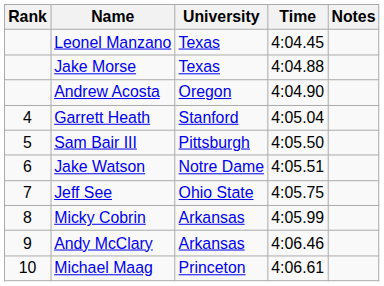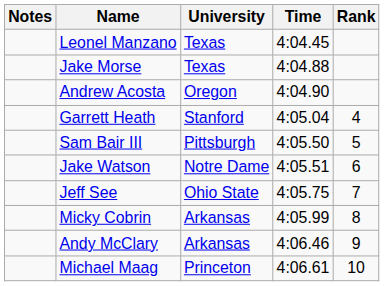 <table class="wikitable sortable" style="text-align:center">
 <tr>
-<th>Rank</th>
+<th>Notes</th>
 <th>Name</th>
 <th>University</th>
 <th>Time</th>
-<th>Notes</th>
+<th>Rank</th>
 </tr>
 <tr>
 <td></td>
 <td align=left><a href='#'>Leonel Manzano</a></td>
 <td align=left><a href='#'>Texas</a></td>
 <td>4:04.45</td>
 <td></td>
 </tr>
 <tr>
 <td></td>
 <td align=left><a href='#'>Jake Morse</a></td>
 <td align="left"><a href='#'>Texas</a></td>
 <td>4:04.88</td>
 <td></td>
 </tr>
 <tr>
 <td></td>
 <td align=left><a href='#'>Andrew Acosta</a></td>
 <td align="left"><a href='#'>Oregon</a></td>
 <td>4:04.90</td>
 <td></td>
 </tr>
 <tr>
-<td>4</td>
+<td></td>
 <td align=left><a href='#'>Garrett Heath</a></td>
 <td align=left><a href='#'>Stanford</a></td>
 <td>4:05.04</td>
-<td></td>
+<td>4</td>
 </tr>
 <tr>
-<td>5</td>
+<td></td>
 <td align=left><a href='#'>Sam Bair III</a></td>
 <td align="left"><a href='#'>Pittsburgh</a></td>
 <td>4:05.50</td>
-<td></td>
+<td>5</td>
 </tr>
 <tr>
-<td>6</td>
+<td></td>
 <td align=left><a href='#'>Jake Watson</a></td>
 <td align="left"><a href='#'>Notre Dame</a></td>
 <td>4:05.51</td>
-<td></td>
+<td>6</td>
 </tr>
 <tr>
-<td>7</td>
+<td></td>
 <td align=left><a href='#'>Jeff See</a></td>
 <td align="left"><a href='#'>Ohio State</a></td>
 <td>4:05.75</td>
-<td></td>
+<td>7</td>
 </tr>
 <tr>
-<td>8</td>
+<td></td>
 <td align=left><a href='#'>Micky Cobrin</a></td>
 <td align="left"><a href='#'>Arkansas</a></td>
 <td>4:05.99</td>
-<td></td>
+<td>8</td>
 </tr>
 <tr>
-<td>9</td>
+<td></td>
 <td align=left><a href='#'>Andy McClary</a></td>
 <td align="left"><a href='#'>Arkansas</a></td>
 <td>4:06.46</td>
-<td></td>
+<td>9</td>
 </tr>
 <tr>
-<td>10</td>
+<td></td>
 <td align=left><a href='#'>Michael Maag</a></td>
 <td align="left"><a href='#'>Princeton</a></td>
 <td>4:06.61</td>
-<td></td>
+<td>10</td>
 </tr>
 </table>
